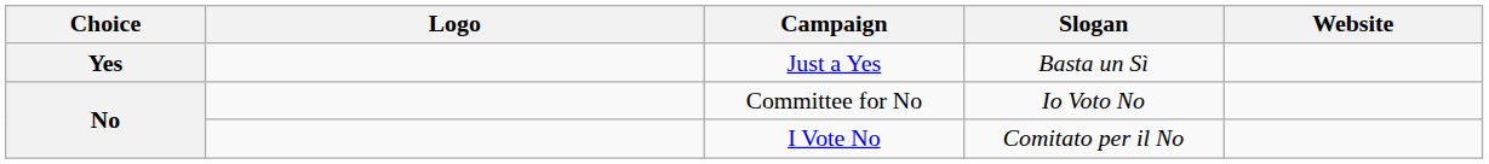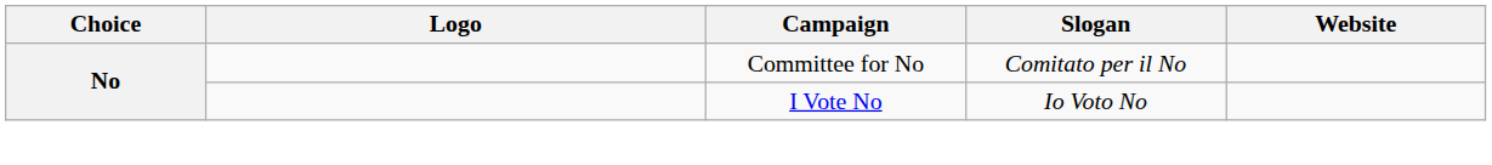 <table class="wikitable" style="text-align:center">
 <tr>
 <th width=10%>Choice</th>
 <th width=25%>Logo</th>
 <th width=13%>Campaign</th>
 <th width=13%>Slogan</th>
 <th width=13%>Website</th>
 </tr>
 <tr>
-<th> Yes</th>
-<td></td>
-<td><a href='#'>Just a Yes</a></td>
-<td><em>Basta un Sì</em></td>
-<td></td>
-</tr>
-<tr>
 <th rowspan=2> No</th>
 <td></td>
 <td>Committee for No</td>
-<td><em>Io Voto No</em></td>
+<td><em>Comitato per il No</em></td>
 <td></td>
 </tr>
 <tr>
 <td></td>
 <td><a href='#'>I Vote No</a></td>
-<td><em>Comitato per il No</em></td>
+<td><em>Io Voto No</em></td>
 <td></td>
 </tr>
 </table>
